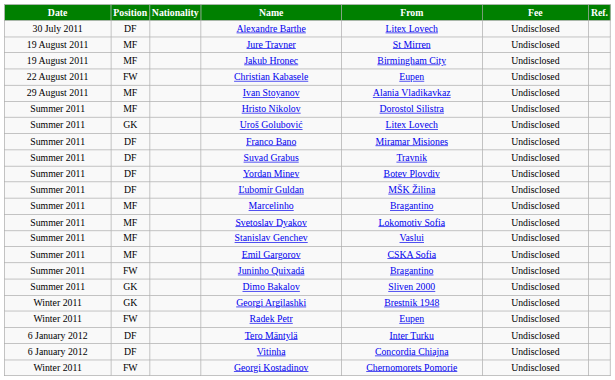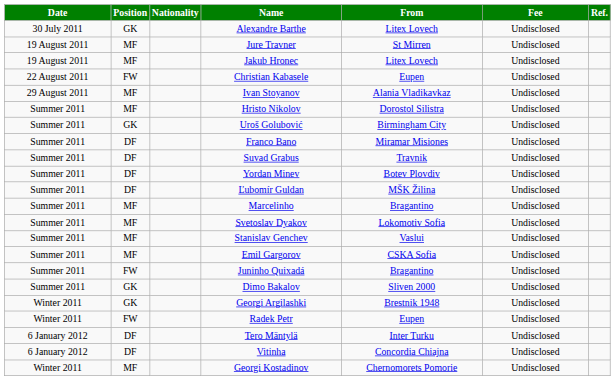 <table class="wikitable"  style="text-align:center; font-size:90%; ">
 <tr>
 <th style="background:green; color:white; width:150px;">Date</th>
 <th style="background:green; color:white; width:50px;">Position</th>
 <th style="background:green; color:white; width:50px;">Nationality</th>
 <th style="background:green; color:white; width:200px;">Name</th>
 <th style="background:green; color:white; width:200px;">From</th>
 <th style="background:green; color:white; width:150px;">Fee</th>
 <th style="background:green; color:white; width:25px;">Ref.</th>
 </tr>
 <tr>
 <td>30 July 2011</td>
-<td>DF</td>
+<td>GK</td>
 <td></td>
 <td><a href='#'>Alexandre Barthe</a></td>
 <td><a href='#'>Litex Lovech</a></td>
 <td>Undisclosed</td>
 <td></td>
 </tr>
 <tr>
 <td>19 August 2011</td>
 <td>MF</td>
 <td></td>
 <td><a href='#'>Jure Travner</a></td>
 <td><a href='#'>St Mirren</a></td>
 <td>Undisclosed</td>
 <td></td>
 </tr>
 <tr>
 <td>19 August 2011</td>
 <td>MF</td>
 <td></td>
 <td><a href='#'>Jakub Hronec</a></td>
-<td><a href='#'>Birmingham City</a></td>
+<td><a href='#'>Litex Lovech</a></td>
 <td>Undisclosed</td>
 <td></td>
 </tr>
 <tr>
 <td>22 August 2011</td>
 <td>FW</td>
 <td></td>
 <td><a href='#'>Christian Kabasele</a></td>
 <td><a href='#'>Eupen</a></td>
 <td>Undisclosed</td>
 <td></td>
 </tr>
 <tr>
 <td>29 August 2011</td>
 <td>MF</td>
 <td></td>
 <td><a href='#'>Ivan Stoyanov</a></td>
 <td><a href='#'>Alania Vladikavkaz</a></td>
 <td>Undisclosed</td>
 <td></td>
 </tr>
 <tr>
 <td>Summer 2011</td>
 <td>MF</td>
 <td></td>
 <td><a href='#'>Hristo Nikolov</a></td>
 <td><a href='#'>Dorostol Silistra</a></td>
 <td>Undisclosed</td>
 <td></td>
 </tr>
 <tr>
 <td>Summer 2011</td>
 <td>GK</td>
 <td></td>
 <td><a href='#'>Uroš Golubović</a></td>
-<td><a href='#'>Litex Lovech</a></td>
+<td><a href='#'>Birmingham City</a></td>
 <td>Undisclosed</td>
 <td></td>
 </tr>
 <tr>
 <td>Summer 2011</td>
 <td>DF</td>
 <td></td>
 <td><a href='#'>Franco Bano</a></td>
 <td><a href='#'>Miramar Misiones</a></td>
 <td>Undisclosed</td>
 <td></td>
 </tr>
 <tr>
 <td>Summer 2011</td>
 <td>DF</td>
 <td></td>
 <td><a href='#'>Suvad Grabus</a></td>
 <td><a href='#'>Travnik</a></td>
 <td>Undisclosed</td>
 <td></td>
 </tr>
 <tr>
 <td>Summer 2011</td>
 <td>DF</td>
 <td></td>
 <td><a href='#'>Yordan Minev</a></td>
 <td><a href='#'>Botev Plovdiv</a></td>
 <td>Undisclosed</td>
 <td></td>
 </tr>
 <tr>
 <td>Summer 2011</td>
 <td>DF</td>
 <td></td>
 <td><a href='#'>Ľubomír Guldan</a></td>
 <td><a href='#'>MŠK Žilina</a></td>
 <td>Undisclosed</td>
 <td></td>
 </tr>
 <tr>
 <td>Summer 2011</td>
 <td>MF</td>
 <td></td>
 <td><a href='#'>Marcelinho</a></td>
 <td><a href='#'>Bragantino</a></td>
 <td>Undisclosed</td>
 <td></td>
 </tr>
 <tr>
 <td>Summer 2011</td>
 <td>MF</td>
 <td></td>
 <td><a href='#'>Svetoslav Dyakov</a></td>
 <td><a href='#'>Lokomotiv Sofia</a></td>
 <td>Undisclosed</td>
 <td></td>
 </tr>
 <tr>
 <td>Summer 2011</td>
 <td>MF</td>
 <td></td>
 <td><a href='#'>Stanislav Genchev</a></td>
 <td><a href='#'>Vaslui</a></td>
 <td>Undisclosed</td>
 <td></td>
 </tr>
 <tr>
 <td>Summer 2011</td>
 <td>MF</td>
 <td></td>
 <td><a href='#'>Emil Gargorov</a></td>
 <td><a href='#'>CSKA Sofia</a></td>
 <td>Undisclosed</td>
 <td></td>
 </tr>
 <tr>
 <td>Summer 2011</td>
 <td>FW</td>
 <td></td>
 <td><a href='#'>Juninho Quixadá</a></td>
 <td><a href='#'>Bragantino</a></td>
 <td>Undisclosed</td>
 <td></td>
 </tr>
 <tr>
 <td>Summer 2011</td>
 <td>GK</td>
 <td></td>
 <td><a href='#'>Dimo Bakalov</a></td>
 <td><a href='#'>Sliven 2000</a></td>
 <td>Undisclosed</td>
 <td></td>
 </tr>
 <tr>
 <td>Winter 2011</td>
 <td>GK</td>
 <td></td>
 <td><a href='#'>Georgi Argilashki</a></td>
 <td><a href='#'>Brestnik 1948</a></td>
 <td>Undisclosed</td>
 <td></td>
 </tr>
 <tr>
 <td>Winter 2011</td>
 <td>FW</td>
 <td></td>
 <td><a href='#'>Radek Petr</a></td>
 <td><a href='#'>Eupen</a></td>
 <td>Undisclosed</td>
 <td></td>
 </tr>
 <tr>
 <td>6 January 2012</td>
 <td>DF</td>
 <td></td>
 <td><a href='#'>Tero Mäntylä</a></td>
 <td><a href='#'>Inter Turku</a></td>
 <td>Undisclosed</td>
 <td></td>
 </tr>
 <tr>
 <td>6 January 2012</td>
 <td>DF</td>
 <td></td>
 <td><a href='#'>Vitinha</a></td>
 <td><a href='#'>Concordia Chiajna</a></td>
 <td>Undisclosed</td>
 <td></td>
 </tr>
 <tr>
 <td>Winter 2011</td>
-<td>FW</td>
+<td>MF</td>
 <td></td>
 <td><a href='#'>Georgi Kostadinov</a></td>
 <td><a href='#'>Chernomorets Pomorie</a></td>
 <td>Undisclosed</td>
 <td></td>
 </tr>
 </table>
